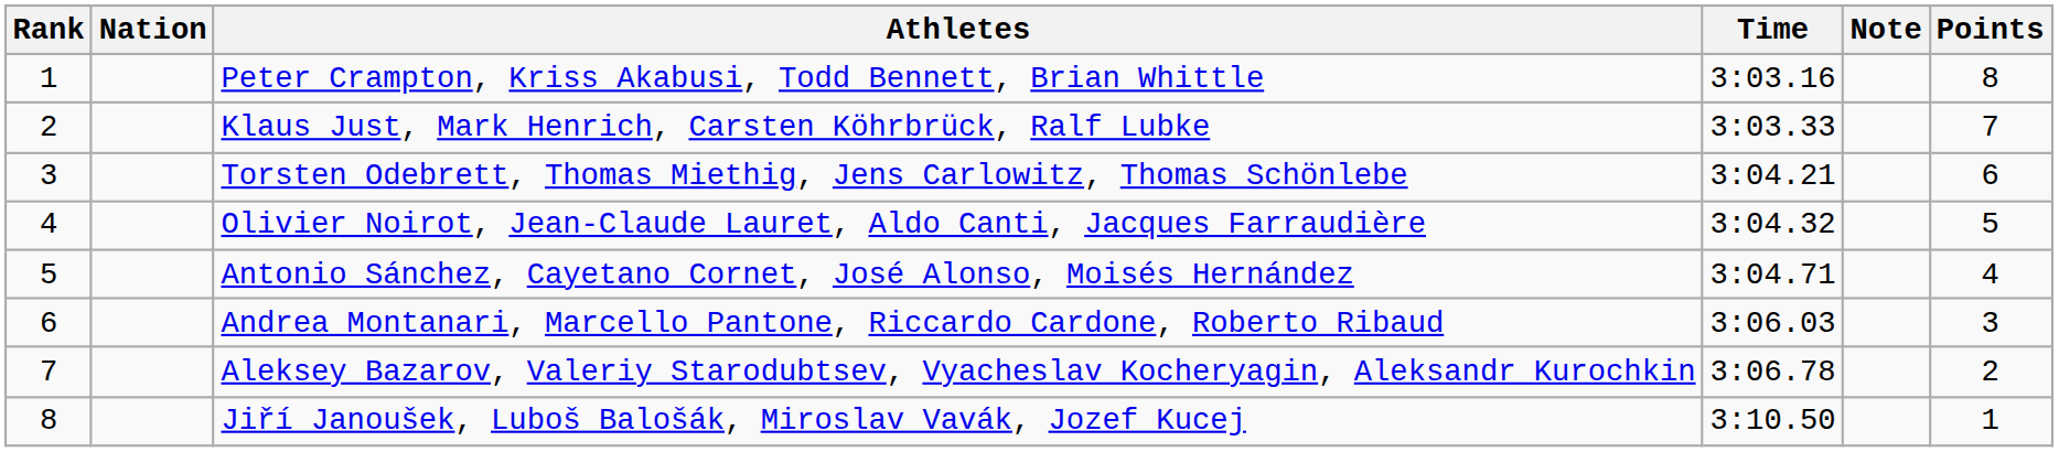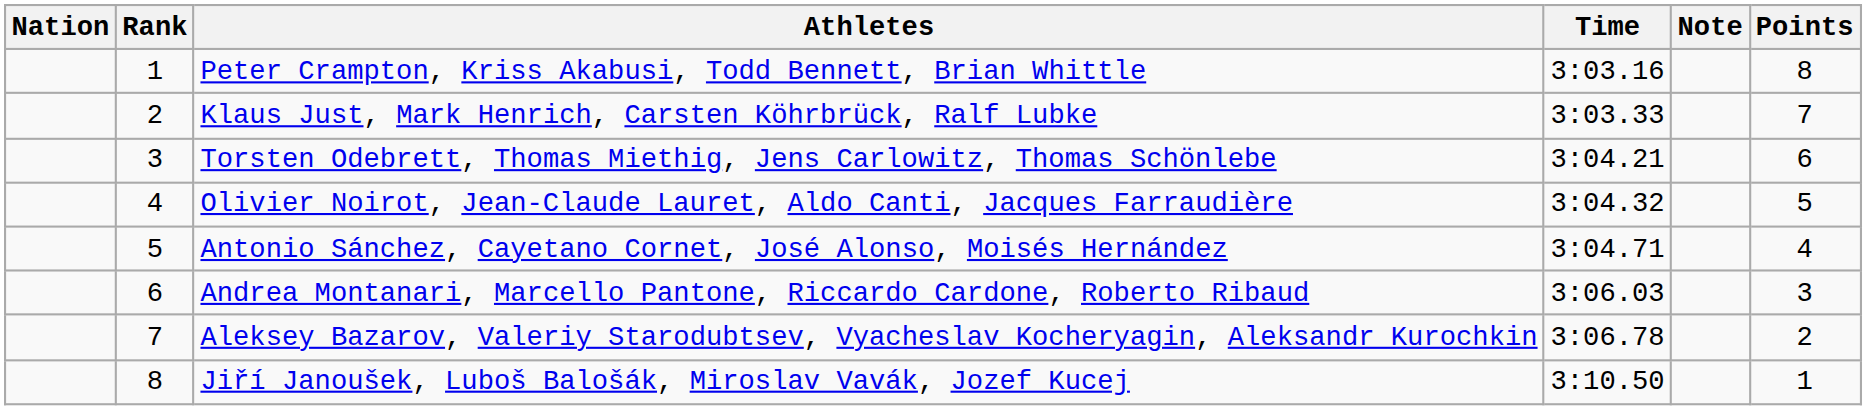 <table class="wikitable sortable" style="text-align:center">
 <tr>
+<th>Nation</th>
 <th>Rank</th>
-<th>Nation</th>
 <th>Athletes</th>
 <th>Time</th>
 <th>Note</th>
 <th>Points</th>
 </tr>
 <tr>
+<td align=left></td>
 <td>1</td>
-<td align=left></td>
 <td align=left><a href='#'>Peter Crampton</a>, <a href='#'>Kriss Akabusi</a>, <a href='#'>Todd Bennett</a>, <a href='#'>Brian Whittle</a></td>
 <td>3:03.16</td>
 <td></td>
 <td>8</td>
 </tr>
 <tr>
+<td align=left></td>
 <td>2</td>
-<td align=left></td>
 <td align=left><a href='#'>Klaus Just</a>, <a href='#'>Mark Henrich</a>, <a href='#'>Carsten Köhrbrück</a>, <a href='#'>Ralf Lubke</a></td>
 <td>3:03.33</td>
 <td></td>
 <td>7</td>
 </tr>
 <tr>
+<td align=left></td>
 <td>3</td>
-<td align=left></td>
 <td align=left><a href='#'>Torsten Odebrett</a>, <a href='#'>Thomas Miethig</a>, <a href='#'>Jens Carlowitz</a>, <a href='#'>Thomas Schönlebe</a></td>
 <td>3:04.21</td>
 <td></td>
 <td>6</td>
 </tr>
 <tr>
+<td align=left></td>
 <td>4</td>
-<td align=left></td>
 <td align=left><a href='#'>Olivier Noirot</a>, <a href='#'>Jean-Claude Lauret</a>, <a href='#'>Aldo Canti</a>, <a href='#'>Jacques Farraudière</a></td>
 <td>3:04.32</td>
 <td></td>
 <td>5</td>
 </tr>
 <tr>
+<td align=left></td>
 <td>5</td>
-<td align=left></td>
 <td align=left><a href='#'>Antonio Sánchez</a>, <a href='#'>Cayetano Cornet</a>, <a href='#'>José Alonso</a>, <a href='#'>Moisés Hernández</a></td>
 <td>3:04.71</td>
 <td></td>
 <td>4</td>
 </tr>
 <tr>
+<td align=left></td>
 <td>6</td>
-<td align=left></td>
 <td align=left><a href='#'>Andrea Montanari</a>, <a href='#'>Marcello Pantone</a>, <a href='#'>Riccardo Cardone</a>, <a href='#'>Roberto Ribaud</a></td>
 <td>3:06.03</td>
 <td></td>
 <td>3</td>
 </tr>
 <tr>
+<td align=left></td>
 <td>7</td>
-<td align=left></td>
 <td align=left><a href='#'>Aleksey Bazarov</a>, <a href='#'>Valeriy Starodubtsev</a>, <a href='#'>Vyacheslav Kocheryagin</a>, <a href='#'>Aleksandr Kurochkin</a></td>
 <td>3:06.78</td>
 <td></td>
 <td>2</td>
 </tr>
 <tr>
+<td align=left></td>
 <td>8</td>
-<td align=left></td>
 <td align=left><a href='#'>Jiří Janoušek</a>, <a href='#'>Luboš Balošák</a>, <a href='#'>Miroslav Vavák</a>, <a href='#'>Jozef Kucej</a></td>
 <td>3:10.50</td>
 <td></td>
 <td>1</td>
 </tr>
 </table>
